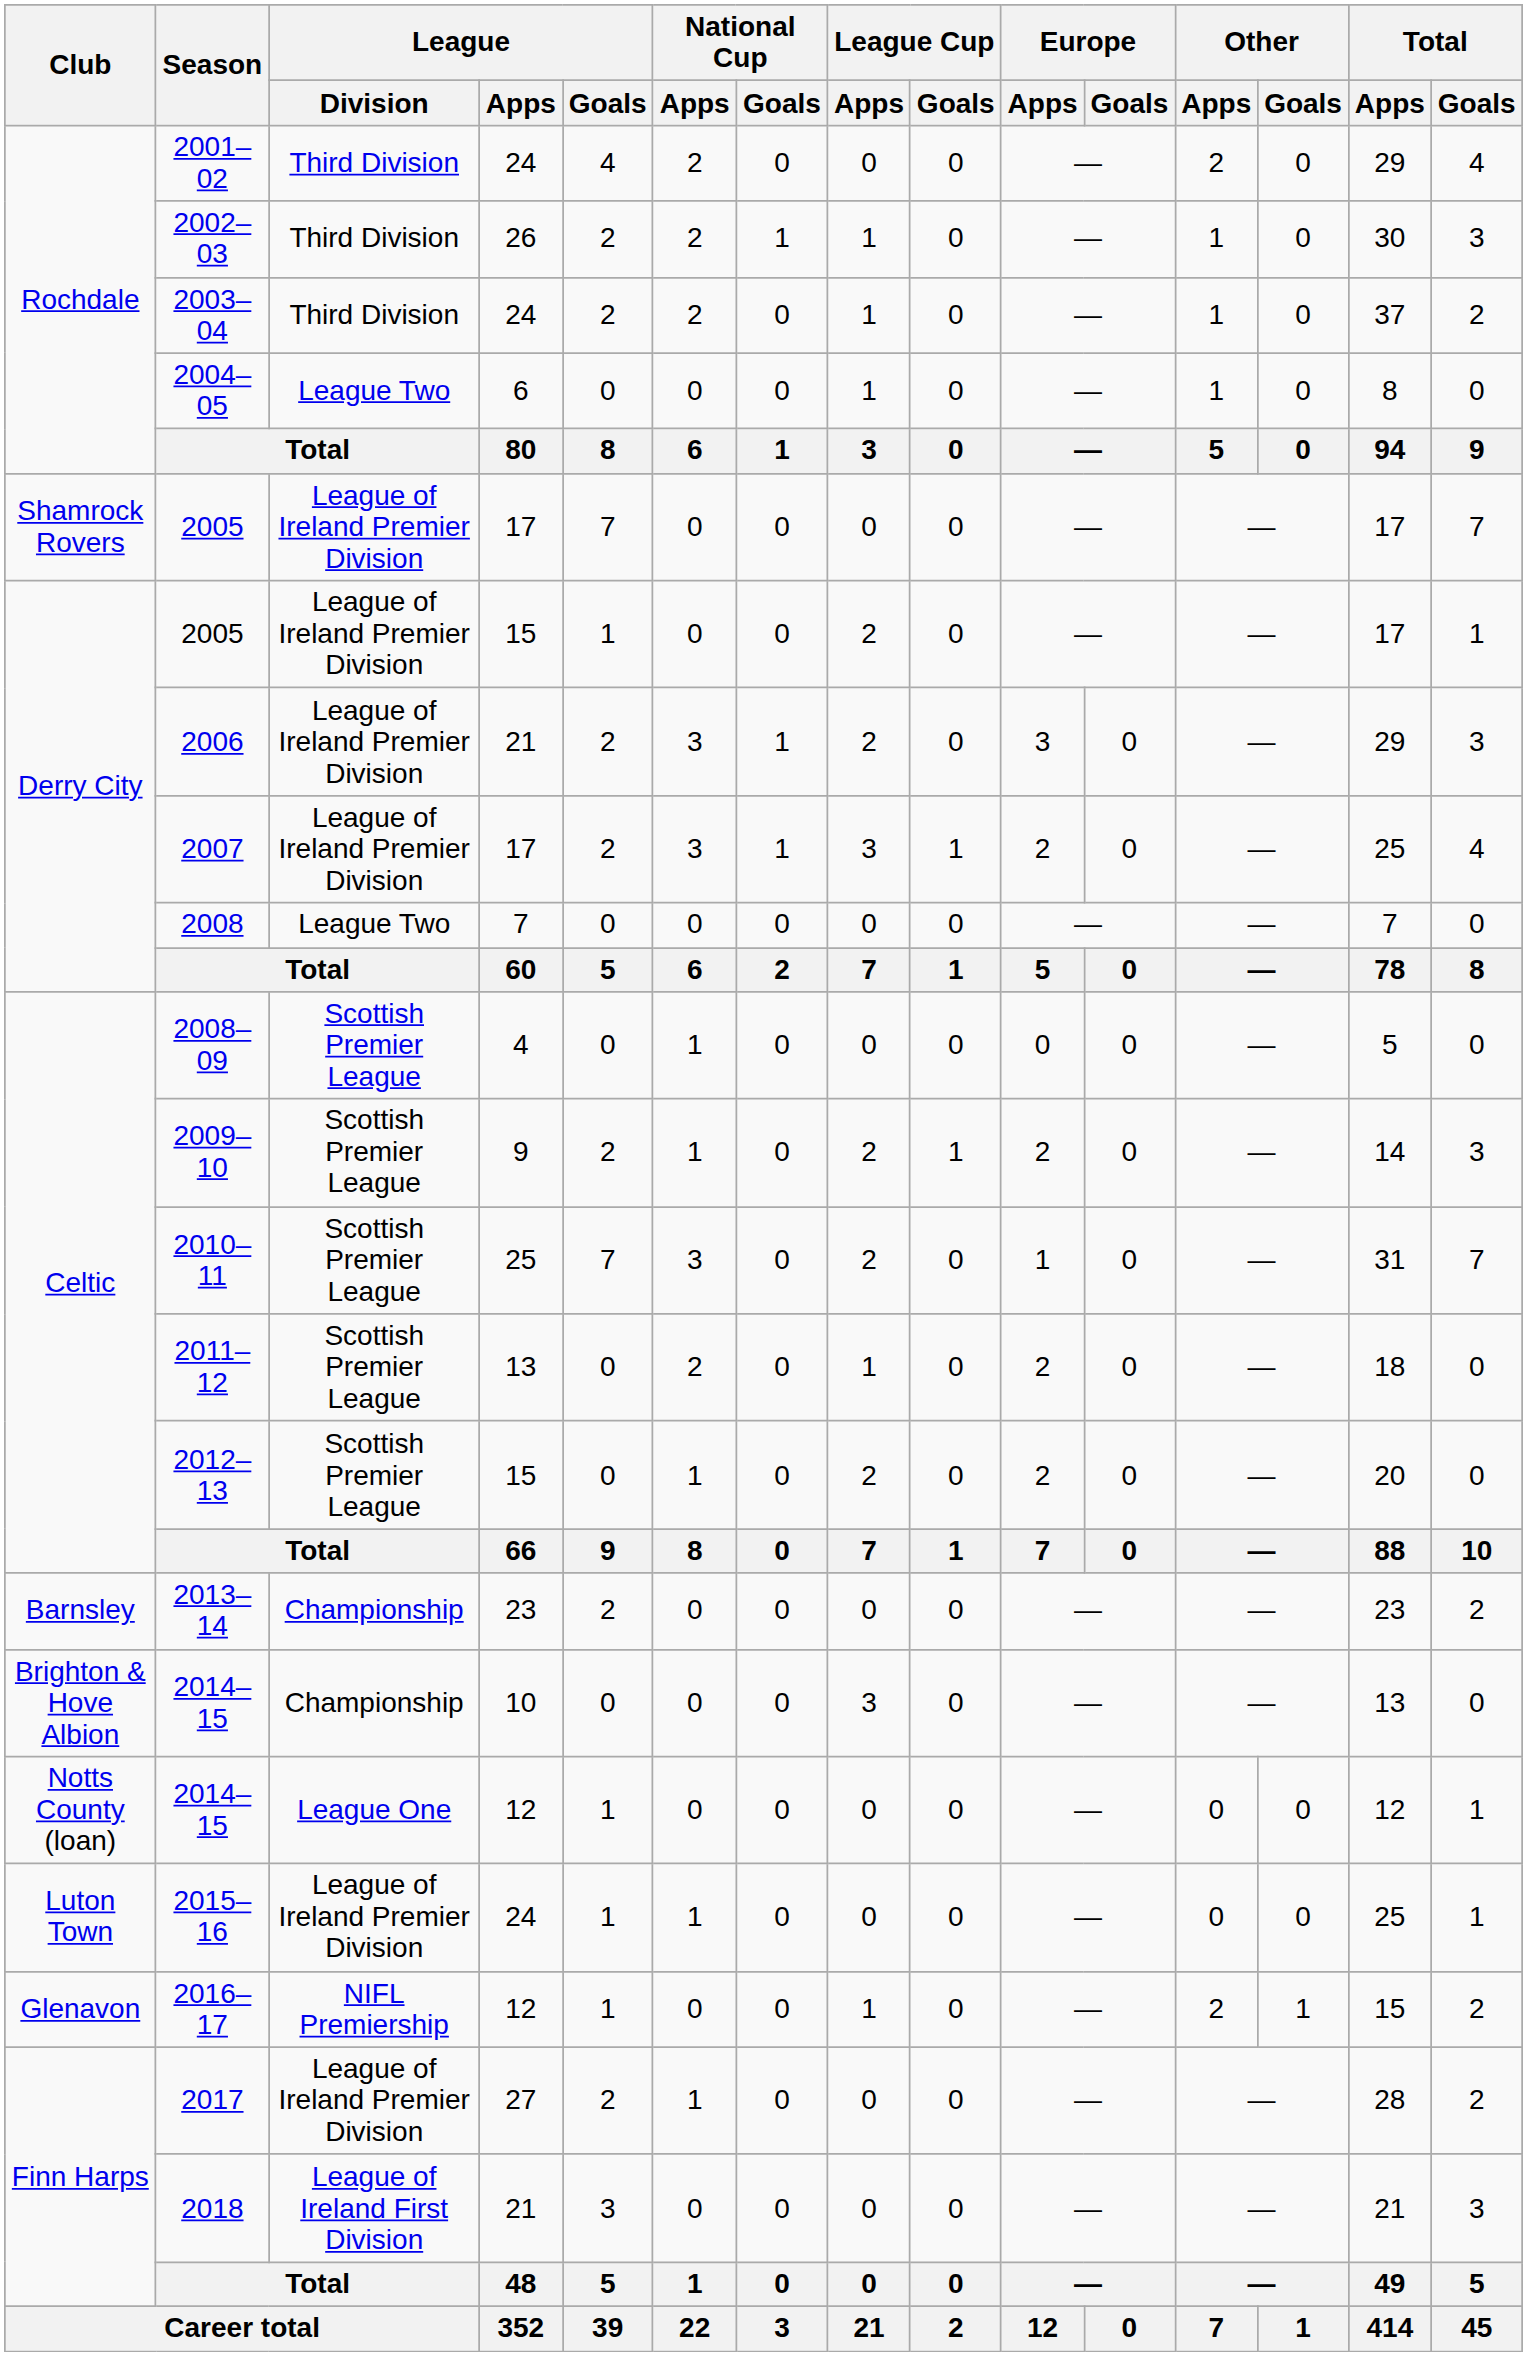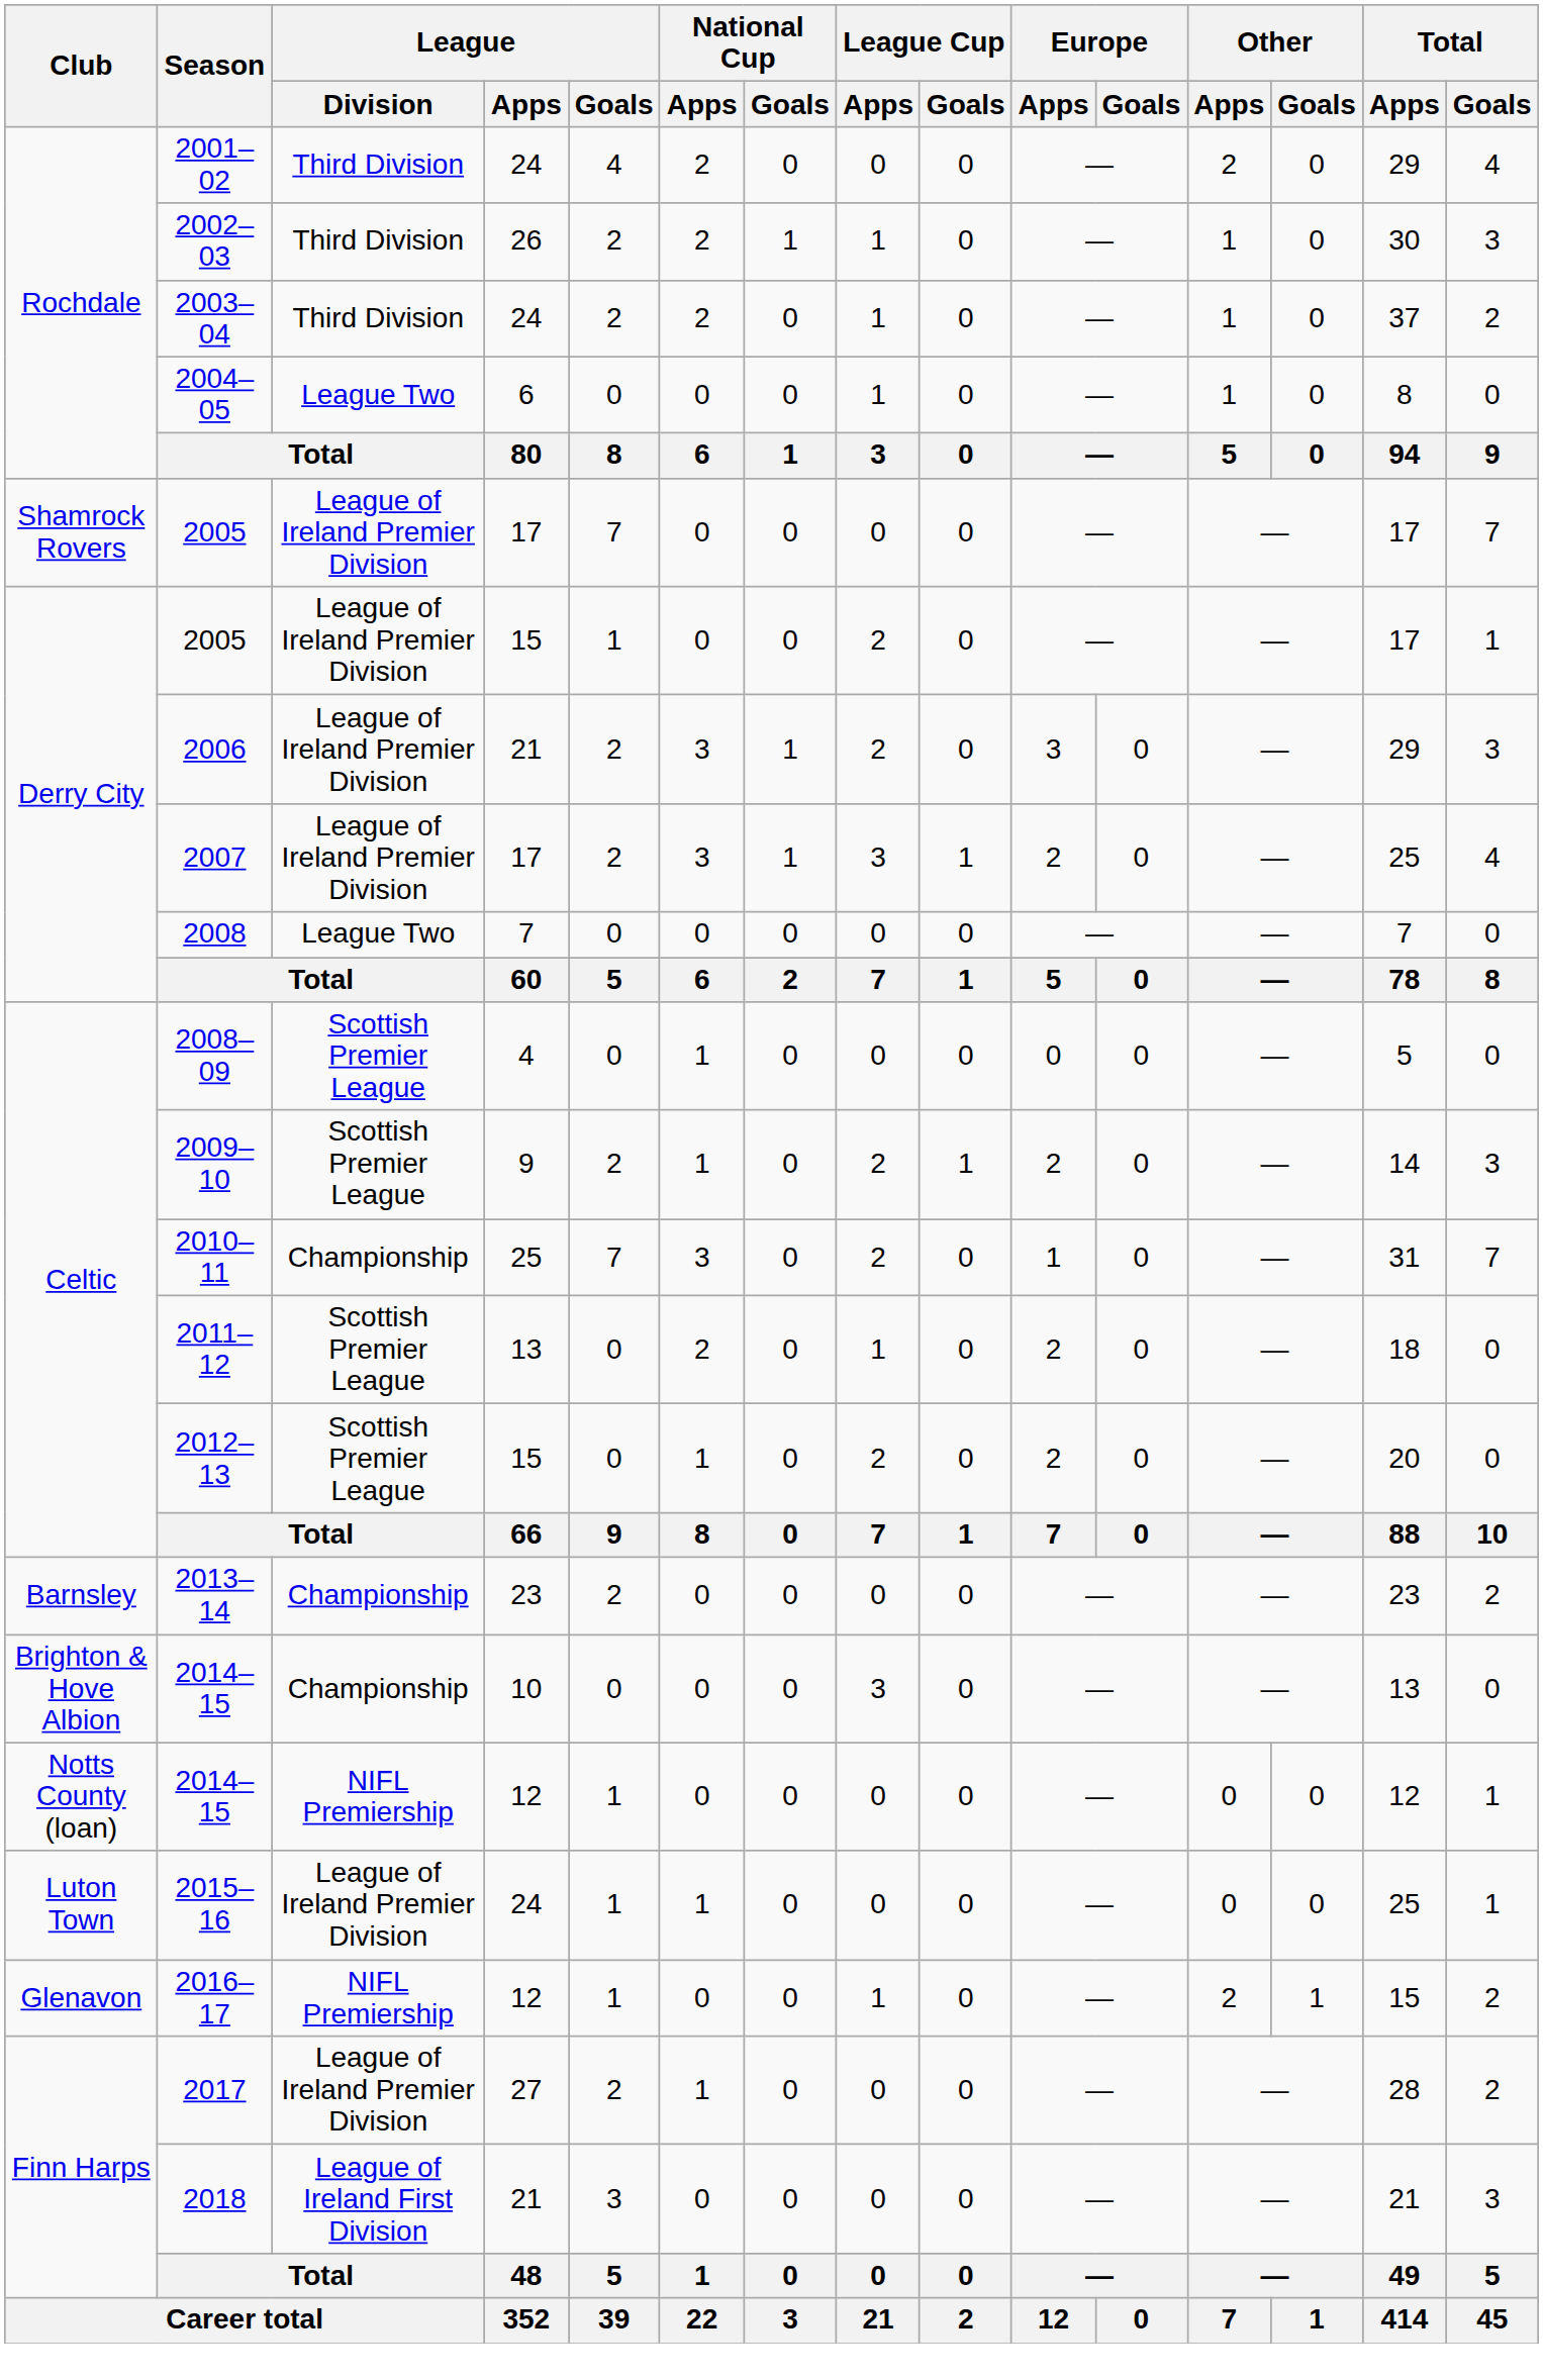 <table class=wikitable style="text-align: center">
 <tr>
 <th rowspan=2>Club</th>
 <th rowspan=2>Season</th>
 <th colspan=3>League</th>
 <th colspan=2>National Cup</th>
 <th colspan=2>League Cup</th>
 <th colspan=2>Europe</th>
 <th colspan=2>Other</th>
 <th colspan=2>Total</th>
 </tr>
 <tr>
 <th>Division</th>
 <th>Apps</th>
 <th>Goals</th>
 <th>Apps</th>
 <th>Goals</th>
 <th>Apps</th>
 <th>Goals</th>
 <th>Apps</th>
 <th>Goals</th>
 <th>Apps</th>
 <th>Goals</th>
 <th>Apps</th>
 <th>Goals</th>
 </tr>
 <tr>
 <td rowspan=5><a href='#'>Rochdale</a></td>
 <td><a href='#'>2001–02</a></td>
 <td><a href='#'>Third Division</a></td>
 <td>24</td>
 <td>4</td>
 <td>2</td>
 <td>0</td>
 <td>0</td>
 <td>0</td>
 <td colspan=2>—</td>
 <td>2</td>
 <td>0</td>
 <td>29</td>
 <td>4</td>
 </tr>
 <tr>
 <td><a href='#'>2002–03</a></td>
 <td>Third Division</td>
 <td>26</td>
 <td>2</td>
 <td>2</td>
 <td>1</td>
 <td>1</td>
 <td>0</td>
 <td colspan=2>—</td>
 <td>1</td>
 <td>0</td>
 <td>30</td>
 <td>3</td>
 </tr>
 <tr>
 <td><a href='#'>2003–04</a></td>
 <td>Third Division</td>
 <td>24</td>
 <td>2</td>
 <td>2</td>
 <td>0</td>
 <td>1</td>
 <td>0</td>
 <td colspan=2>—</td>
 <td>1</td>
 <td>0</td>
 <td>37</td>
 <td>2</td>
 </tr>
 <tr>
 <td><a href='#'>2004–05</a></td>
 <td><a href='#'>League Two</a></td>
 <td>6</td>
 <td>0</td>
 <td>0</td>
 <td>0</td>
 <td>1</td>
 <td>0</td>
 <td colspan=2>—</td>
 <td>1</td>
 <td>0</td>
 <td>8</td>
 <td>0</td>
 </tr>
 <tr>
 <th colspan=2>Total</th>
 <th>80</th>
 <th>8</th>
 <th>6</th>
 <th>1</th>
 <th>3</th>
 <th>0</th>
 <th colspan=2>—</th>
 <th>5</th>
 <th>0</th>
 <th>94</th>
 <th>9</th>
 </tr>
 <tr>
 <td><a href='#'>Shamrock Rovers</a></td>
 <td><a href='#'>2005</a></td>
 <td><a href='#'>League of Ireland Premier Division</a></td>
 <td>17</td>
 <td>7</td>
 <td>0</td>
 <td>0</td>
 <td>0</td>
 <td>0</td>
 <td colspan=2>—</td>
 <td colspan=2>—</td>
 <td>17</td>
 <td>7</td>
 </tr>
 <tr>
 <td rowspan=5><a href='#'>Derry City</a></td>
 <td>2005</td>
 <td>League of Ireland Premier Division</td>
 <td>15</td>
 <td>1</td>
 <td>0</td>
 <td>0</td>
 <td>2</td>
 <td>0</td>
 <td colspan=2>—</td>
 <td colspan=2>—</td>
 <td>17</td>
 <td>1</td>
 </tr>
 <tr>
 <td><a href='#'>2006</a></td>
 <td>League of Ireland Premier Division</td>
 <td>21</td>
 <td>2</td>
 <td>3</td>
 <td>1</td>
 <td>2</td>
 <td>0</td>
 <td>3</td>
 <td>0</td>
 <td colspan=2>—</td>
 <td>29</td>
 <td>3</td>
 </tr>
 <tr>
 <td><a href='#'>2007</a></td>
 <td>League of Ireland Premier Division</td>
 <td>17</td>
 <td>2</td>
 <td>3</td>
 <td>1</td>
 <td>3</td>
 <td>1</td>
 <td>2</td>
 <td>0</td>
 <td colspan=2>—</td>
 <td>25</td>
 <td>4</td>
 </tr>
 <tr>
 <td><a href='#'>2008</a></td>
 <td>League Two</td>
 <td>7</td>
 <td>0</td>
 <td>0</td>
 <td>0</td>
 <td>0</td>
 <td>0</td>
 <td colspan=2>—</td>
 <td colspan=2>—</td>
 <td>7</td>
 <td>0</td>
 </tr>
 <tr>
 <th colspan=2>Total</th>
 <th>60</th>
 <th>5</th>
 <th>6</th>
 <th>2</th>
 <th>7</th>
 <th>1</th>
 <th>5</th>
 <th>0</th>
 <th colspan=2>—</th>
 <th>78</th>
 <th>8</th>
 </tr>
 <tr>
 <td rowspan=6><a href='#'>Celtic</a></td>
 <td><a href='#'>2008–09</a></td>
 <td><a href='#'>Scottish Premier League</a></td>
 <td>4</td>
 <td>0</td>
 <td>1</td>
 <td>0</td>
 <td>0</td>
 <td>0</td>
 <td>0</td>
 <td>0</td>
 <td colspan=2>—</td>
 <td>5</td>
 <td>0</td>
 </tr>
 <tr>
 <td><a href='#'>2009–10</a></td>
 <td>Scottish Premier League</td>
 <td>9</td>
 <td>2</td>
 <td>1</td>
 <td>0</td>
 <td>2</td>
 <td>1</td>
 <td>2</td>
 <td>0</td>
 <td colspan=2>—</td>
 <td>14</td>
 <td>3</td>
 </tr>
 <tr>
 <td><a href='#'>2010–11</a></td>
-<td>Scottish Premier League</td>
+<td>Championship</td>
 <td>25</td>
 <td>7</td>
 <td>3</td>
 <td>0</td>
 <td>2</td>
 <td>0</td>
 <td>1</td>
 <td>0</td>
 <td colspan=2>—</td>
 <td>31</td>
 <td>7</td>
 </tr>
 <tr>
 <td><a href='#'>2011–12</a></td>
 <td>Scottish Premier League</td>
 <td>13</td>
 <td>0</td>
 <td>2</td>
 <td>0</td>
 <td>1</td>
 <td>0</td>
 <td>2</td>
 <td>0</td>
 <td colspan=2>—</td>
 <td>18</td>
 <td>0</td>
 </tr>
 <tr>
 <td><a href='#'>2012–13</a></td>
 <td>Scottish Premier League</td>
 <td>15</td>
 <td>0</td>
 <td>1</td>
 <td>0</td>
 <td>2</td>
 <td>0</td>
 <td>2</td>
 <td>0</td>
 <td colspan=2>—</td>
 <td>20</td>
 <td>0</td>
 </tr>
 <tr>
 <th colspan=2>Total</th>
 <th>66</th>
 <th>9</th>
 <th>8</th>
 <th>0</th>
 <th>7</th>
 <th>1</th>
 <th>7</th>
 <th>0</th>
 <th colspan=2>—</th>
 <th>88</th>
 <th>10</th>
 </tr>
 <tr>
 <td><a href='#'>Barnsley</a></td>
 <td><a href='#'>2013–14</a></td>
 <td><a href='#'>Championship</a></td>
 <td>23</td>
 <td>2</td>
 <td>0</td>
 <td>0</td>
 <td>0</td>
 <td>0</td>
 <td colspan=2>—</td>
 <td colspan=2>—</td>
 <td>23</td>
 <td>2</td>
 </tr>
 <tr>
 <td><a href='#'>Brighton & Hove Albion</a></td>
 <td><a href='#'>2014–15</a></td>
 <td>Championship</td>
 <td>10</td>
 <td>0</td>
 <td>0</td>
 <td>0</td>
 <td>3</td>
 <td>0</td>
 <td colspan=2>—</td>
 <td colspan=2>—</td>
 <td>13</td>
 <td>0</td>
 </tr>
 <tr>
 <td><a href='#'>Notts County</a> (loan)</td>
 <td><a href='#'>2014–15</a></td>
-<td><a href='#'>League One</a></td>
+<td><a href='#'>NIFL Premiership</a></td>
 <td>12</td>
 <td>1</td>
 <td>0</td>
 <td>0</td>
 <td>0</td>
 <td>0</td>
 <td colspan=2>—</td>
 <td>0</td>
 <td>0</td>
 <td>12</td>
 <td>1</td>
 </tr>
 <tr>
 <td><a href='#'>Luton Town</a></td>
 <td><a href='#'>2015–16</a></td>
 <td>League of Ireland Premier Division</td>
 <td>24</td>
 <td>1</td>
 <td>1</td>
 <td>0</td>
 <td>0</td>
 <td>0</td>
 <td colspan=2>—</td>
 <td>0</td>
 <td>0</td>
 <td>25</td>
 <td>1</td>
 </tr>
 <tr>
 <td><a href='#'>Glenavon</a></td>
 <td><a href='#'>2016–17</a></td>
 <td><a href='#'>NIFL Premiership</a></td>
 <td>12</td>
 <td>1</td>
 <td>0</td>
 <td>0</td>
 <td>1</td>
 <td>0</td>
 <td colspan=2>—</td>
 <td>2</td>
 <td>1</td>
 <td>15</td>
 <td>2</td>
 </tr>
 <tr>
 <td rowspan=3><a href='#'>Finn Harps</a></td>
 <td><a href='#'>2017</a></td>
 <td>League of Ireland Premier Division</td>
 <td>27</td>
 <td>2</td>
 <td>1</td>
 <td>0</td>
 <td>0</td>
 <td>0</td>
 <td colspan=2>—</td>
 <td colspan=2>—</td>
 <td>28</td>
 <td>2</td>
 </tr>
 <tr>
 <td><a href='#'>2018</a></td>
 <td><a href='#'>League of Ireland First Division</a></td>
 <td>21</td>
 <td>3</td>
 <td>0</td>
 <td>0</td>
 <td>0</td>
 <td>0</td>
 <td colspan=2>—</td>
 <td colspan=2>—</td>
 <td>21</td>
 <td>3</td>
 </tr>
 <tr>
 <th colspan=2>Total</th>
 <th>48</th>
 <th>5</th>
 <th>1</th>
 <th>0</th>
 <th>0</th>
 <th>0</th>
 <th colspan=2>—</th>
 <th colspan=2>—</th>
 <th>49</th>
 <th>5</th>
 </tr>
 <tr>
 <th colspan=3>Career total</th>
 <th>352</th>
 <th>39</th>
 <th>22</th>
 <th>3</th>
 <th>21</th>
 <th>2</th>
 <th>12</th>
 <th>0</th>
 <th>7</th>
 <th>1</th>
 <th>414</th>
 <th>45</th>
 </tr>
 </table>
